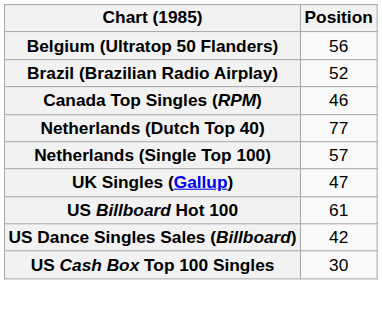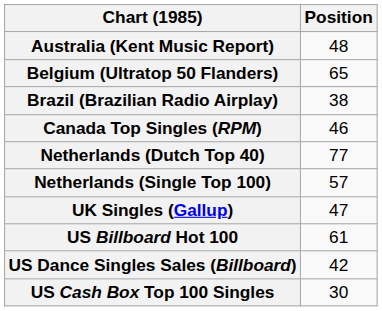 <table class="wikitable sortable plainrowheaders" style="text-align:center">
 <tr>
 <th scope="col">Chart (1985)</th>
 <th scope="col">Position</th>
 </tr>
 <tr>
+<th scope="row">Australia (Kent Music Report)</th>
+<td>48</td>
+</tr>
+<tr>
 <th scope="row">Belgium (Ultratop 50 Flanders)</th>
-<td>56</td>
+<td>65</td>
 </tr>
 <tr>
 <th scope="row">Brazil (Brazilian Radio Airplay)</th>
-<td>52</td>
+<td>38</td>
 </tr>
 <tr>
 <th scope="row">Canada Top Singles (<em>RPM</em>)</th>
 <td>46</td>
 </tr>
 <tr>
 <th scope="row">Netherlands (Dutch Top 40)</th>
 <td>77</td>
 </tr>
 <tr>
 <th scope="row">Netherlands (Single Top 100)</th>
 <td>57</td>
 </tr>
 <tr>
 <th scope="row">UK Singles (<a href='#'>Gallup</a>)</th>
 <td>47</td>
 </tr>
 <tr>
 <th scope="row">US <em>Billboard</em> Hot 100</th>
 <td>61</td>
 </tr>
 <tr>
 <th scope="row">US Dance Singles Sales (<em>Billboard</em>)</th>
 <td>42</td>
 </tr>
 <tr>
 <th scope="row">US <em>Cash Box</em> Top 100 Singles</th>
 <td>30</td>
 </tr>
 </table>
